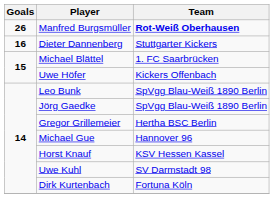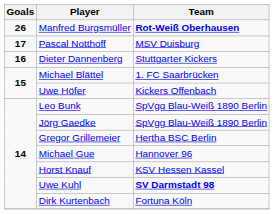 <table class="wikitable">
 <tr>
 <th>Goals</th>
 <th>Player</th>
 <th>Team</th>
 </tr>
 <tr>
 <td rowspan="1" align=center><strong>26</strong></td>
 <td> <a href='#'>Manfred Burgsmüller</a></td>
 <td><strong><a href='#'>Rot-Weiß Oberhausen</a></strong></td>
+</tr>
+<tr>
+<td rowspan="1" align=center><strong>17</strong></td>
+<td> <a href='#'>Pascal Notthoff</a></td>
+<td><a href='#'>MSV Duisburg</a></td>
 </tr>
 <tr>
 <td rowspan="1" align=center><strong>16</strong></td>
 <td> <a href='#'>Dieter Dannenberg</a></td>
 <td><a href='#'>Stuttgarter Kickers</a></td>
 </tr>
 <tr>
 <td rowspan="2" align=center><strong>15</strong></td>
 <td> <a href='#'>Michael Blättel</a></td>
 <td><a href='#'>1. FC Saarbrücken</a></td>
 </tr>
 <tr>
 <td> <a href='#'>Uwe Höfer</a></td>
 <td><a href='#'>Kickers Offenbach</a></td>
 </tr>
 <tr>
 <td rowspan="7" align=center><strong>14</strong></td>
 <td> <a href='#'>Leo Bunk</a></td>
 <td><a href='#'>SpVgg Blau-Weiß 1890 Berlin</a></td>
 </tr>
 <tr>
 <td> <a href='#'>Jörg Gaedke</a></td>
 <td><a href='#'>SpVgg Blau-Weiß 1890 Berlin</a></td>
 </tr>
 <tr>
 <td> <a href='#'>Gregor Grillemeier</a></td>
 <td><a href='#'>Hertha BSC Berlin</a></td>
 </tr>
 <tr>
 <td> <a href='#'>Michael Gue</a></td>
 <td><a href='#'>Hannover 96</a></td>
 </tr>
 <tr>
 <td> <a href='#'>Horst Knauf</a></td>
 <td><a href='#'>KSV Hessen Kassel</a></td>
 </tr>
 <tr>
 <td> <a href='#'>Uwe Kuhl</a></td>
-<td><a href='#'>SV Darmstadt 98</a></td>
+<td><strong><a href='#'>SV Darmstadt 98</a></strong></td>
 </tr>
 <tr>
 <td> <a href='#'>Dirk Kurtenbach</a></td>
 <td><a href='#'>Fortuna Köln</a></td>
 </tr>
 <tr>
 </tr>
 </table>
